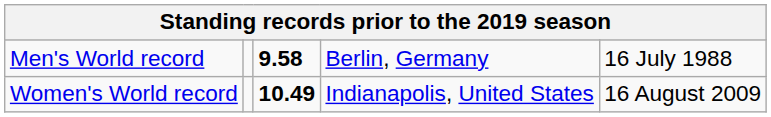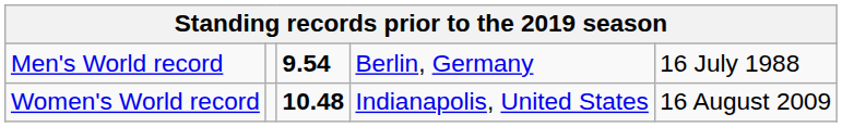 <table class="wikitable">
 <tr>
 <th colspan="5">Standing records prior to the 2019 season</th>
 </tr>
 <tr>
 <td><a href='#'>Men's World record</a></td>
 <td></td>
-<td><strong>9.58</strong></td>
+<td><strong>9.54</strong></td>
 <td><a href='#'>Berlin</a>, <a href='#'>Germany</a></td>
 <td>16 July 1988</td>
 </tr>
 <tr>
 <td><a href='#'>Women's World record</a></td>
 <td></td>
-<td><strong>10.49</strong></td>
+<td><strong>10.48</strong></td>
 <td><a href='#'>Indianapolis</a>, <a href='#'>United States</a></td>
 <td>16 August 2009</td>
 </tr>
 </table>
